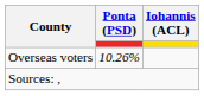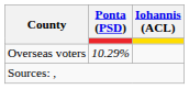 <table class="wikitable sortable" style=text-align:right>
 <tr>
 <th rowspan="2">County</th>
 <th><a href='#'>Ponta</a><br>(<a href='#'>PSD</a>)</th>
 <th><a href='#'>Iohannis</a><br>(ACL)</th>
 </tr>
 <tr>
 <th style="background-color: #ED262B"></th>
 <th style="background-color: #FFDD00"></th>
 </tr>
 <tr>
 <td align=left>Overseas voters</td>
-<td><em>10.26%</em></td>
+<td><em>10.29%</em></td>
 <td></td>
 </tr>
 <tr class=sortbottom>
 <td align=left colspan=3>Sources: , </td>
 </tr>
 </table>
